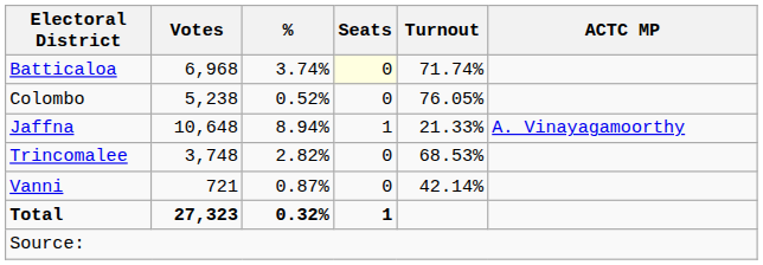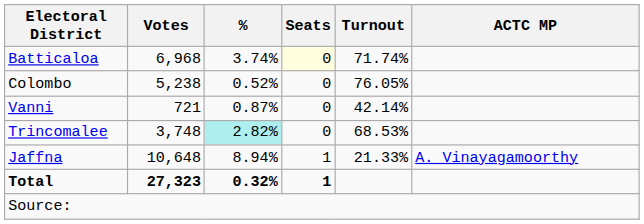 <table class="wikitable" border="1" style="text-align:right;">
 <tr>
 <th align=left width="100">Electoral District</th>
 <th align=left width="60">Votes</th>
 <th align=left width="60">%</th>
 <th align=left width="40">Seats</th>
 <th align=left width="60">Turnout</th>
 <th align=left width="190">ACTC MP</th>
 </tr>
 <tr>
 <td align=left><a href='#'>Batticaloa</a></td>
 <td>6,968</td>
 <td>3.74%</td>
 <td style="background: lightyellow;">0</td>
 <td>71.74%</td>
 <td></td>
 </tr>
 <tr>
 <td align=left>Colombo</td>
 <td>5,238</td>
 <td>0.52%</td>
 <td>0</td>
 <td>76.05%</td>
 <td></td>
 </tr>
 <tr>
+<td align=left><a href='#'>Vanni</a></td>
+<td>721</td>
+<td>0.87%</td>
+<td>0</td>
+<td>42.14%</td>
+<td></td>
+</tr>
+<tr>
+<td align=left><a href='#'>Trincomalee</a></td>
+<td>3,748</td>
+<td style="background: paleturquoise;">2.82%</td>
+<td>0</td>
+<td>68.53%</td>
+<td></td>
+</tr>
+<tr>
 <td align=left><a href='#'>Jaffna</a></td>
 <td>10,648</td>
 <td>8.94%</td>
 <td>1</td>
 <td>21.33%</td>
 <td align=left><a href='#'>A. Vinayagamoorthy</a></td>
-</tr>
-<tr>
-<td align=left><a href='#'>Trincomalee</a></td>
-<td>3,748</td>
-<td>2.82%</td>
-<td>0</td>
-<td>68.53%</td>
-<td></td>
-</tr>
-<tr>
-<td align=left><a href='#'>Vanni</a></td>
-<td>721</td>
-<td>0.87%</td>
-<td>0</td>
-<td>42.14%</td>
-<td></td>
 </tr>
 <tr>
 <td align=left><strong>Total</strong></td>
 <td><strong>27,323</strong></td>
 <td><strong>0.32%</strong></td>
 <td><strong>1</strong></td>
 <td></td>
 <td></td>
 </tr>
 <tr>
 <td align=left colspan=6>Source:</td>
 </tr>
 </table>
